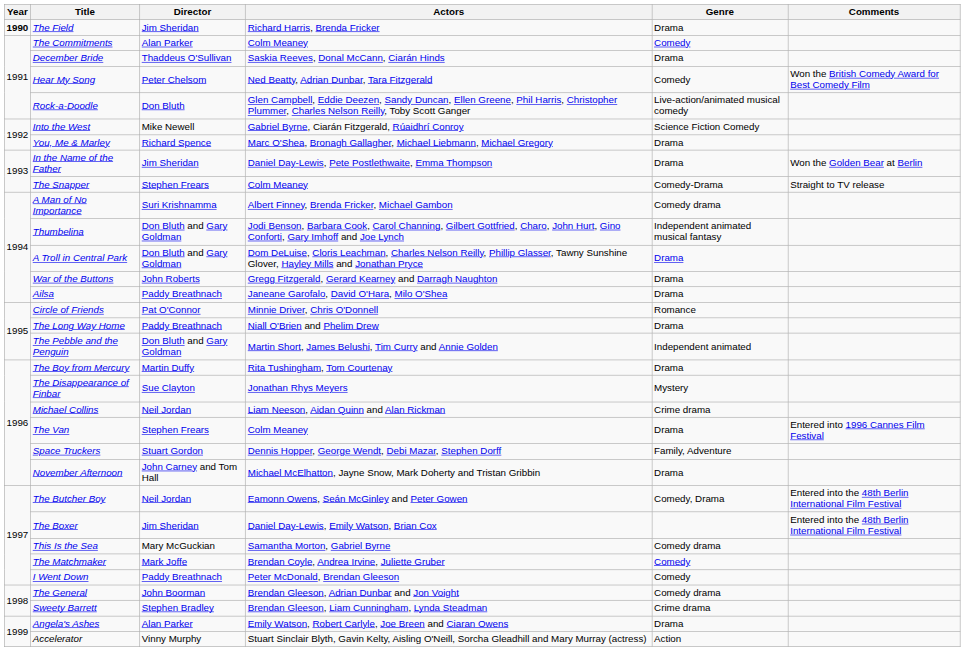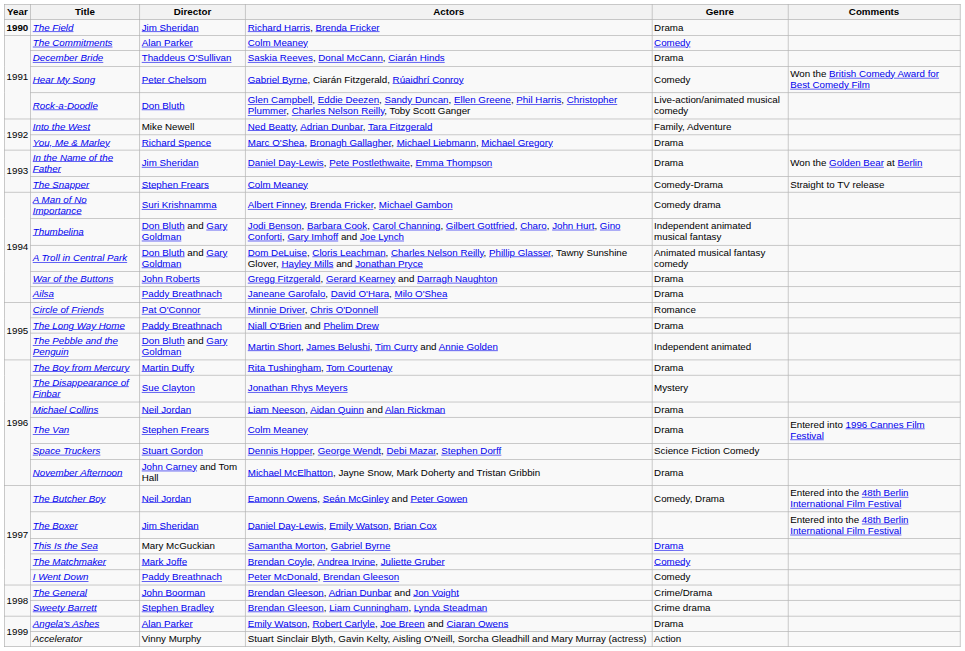 <table class="wikitable">
 <tr>
 <th>Year</th>
 <th>Title</th>
 <th>Director</th>
 <th>Actors</th>
 <th>Genre</th>
 <th>Comments</th>
 </tr>
 <tr>
 <td><strong>1990</strong></td>
 <td><em><a href='#'>The Field</a></em></td>
 <td><a href='#'>Jim Sheridan</a></td>
 <td><a href='#'>Richard Harris</a>, <a href='#'>Brenda Fricker</a></td>
 <td>Drama</td>
 <td></td>
 </tr>
 <tr>
 <td rowspan="4">1991</td>
 <td><em><a href='#'>The Commitments</a></em></td>
 <td><a href='#'>Alan Parker</a></td>
 <td><a href='#'>Colm Meaney</a></td>
 <td><a href='#'>Comedy</a></td>
 <td></td>
 </tr>
 <tr>
 <td><em><a href='#'>December Bride</a></em></td>
 <td><a href='#'>Thaddeus O'Sullivan</a></td>
 <td><a href='#'>Saskia Reeves</a>, <a href='#'>Donal McCann</a>, <a href='#'>Ciarán Hinds</a></td>
 <td>Drama</td>
 <td></td>
 </tr>
 <tr>
 <td><em><a href='#'>Hear My Song</a></em></td>
 <td><a href='#'>Peter Chelsom</a></td>
-<td><a href='#'>Ned Beatty</a>, <a href='#'>Adrian Dunbar</a>, <a href='#'>Tara Fitzgerald</a></td>
+<td><a href='#'>Gabriel Byrne</a>, Ciarán Fitzgerald, <a href='#'>Rúaidhrí Conroy</a></td>
 <td>Comedy</td>
 <td>Won the <a href='#'>British Comedy Award for Best Comedy Film</a></td>
 </tr>
 <tr>
 <td><em><a href='#'>Rock-a-Doodle</a></em></td>
 <td><a href='#'>Don Bluth</a></td>
 <td><a href='#'>Glen Campbell</a>, <a href='#'>Eddie Deezen</a>, <a href='#'>Sandy Duncan</a>, <a href='#'>Ellen Greene</a>, <a href='#'>Phil Harris</a>, <a href='#'>Christopher Plummer</a>, <a href='#'>Charles Nelson Reilly</a>, Toby Scott Ganger</td>
 <td>Live-action/animated musical comedy</td>
 <td></td>
 </tr>
 <tr>
 <td rowspan="2">1992</td>
 <td><em><a href='#'>Into the West</a></em></td>
 <td>Mike Newell</td>
-<td><a href='#'>Gabriel Byrne</a>, Ciarán Fitzgerald, <a href='#'>Rúaidhrí Conroy</a></td>
-<td>Science Fiction Comedy</td>
+<td><a href='#'>Ned Beatty</a>, <a href='#'>Adrian Dunbar</a>, <a href='#'>Tara Fitzgerald</a></td>
+<td>Family, Adventure</td>
 <td></td>
 </tr>
 <tr>
 <td><em><a href='#'>You, Me & Marley</a></em></td>
 <td><a href='#'>Richard Spence</a></td>
 <td><a href='#'>Marc O'Shea</a>, <a href='#'>Bronagh Gallagher</a>, <a href='#'>Michael Liebmann</a>, <a href='#'>Michael Gregory</a></td>
 <td>Drama</td>
 <td></td>
 </tr>
 <tr>
 <td rowspan="2">1993</td>
 <td><em><a href='#'>In the Name of the Father</a></em></td>
 <td><a href='#'>Jim Sheridan</a></td>
 <td><a href='#'>Daniel Day-Lewis</a>, <a href='#'>Pete Postlethwaite</a>, <a href='#'>Emma Thompson</a></td>
 <td>Drama</td>
 <td>Won the <a href='#'>Golden Bear</a> at <a href='#'>Berlin</a></td>
 </tr>
 <tr>
 <td><em><a href='#'>The Snapper</a></em></td>
 <td><a href='#'>Stephen Frears</a></td>
 <td><a href='#'>Colm Meaney</a></td>
 <td>Comedy-Drama</td>
 <td>Straight to TV release</td>
 </tr>
 <tr>
 <td rowspan="5">1994</td>
 <td><em><a href='#'>A Man of No Importance</a></em></td>
 <td><a href='#'>Suri Krishnamma</a></td>
 <td><a href='#'>Albert Finney</a>, <a href='#'>Brenda Fricker</a>, <a href='#'>Michael Gambon</a></td>
 <td>Comedy drama</td>
 <td></td>
 </tr>
 <tr>
 <td><em><a href='#'>Thumbelina</a></em></td>
 <td><a href='#'>Don Bluth</a> and <a href='#'>Gary Goldman</a></td>
 <td><a href='#'>Jodi Benson</a>, <a href='#'>Barbara Cook</a>, <a href='#'>Carol Channing</a>, <a href='#'>Gilbert Gottfried</a>, <a href='#'>Charo</a>, <a href='#'>John Hurt</a>, <a href='#'>Gino Conforti</a>, <a href='#'>Gary Imhoff</a> and <a href='#'>Joe Lynch</a></td>
 <td>Independent animated musical fantasy</td>
 <td></td>
 </tr>
 <tr>
 <td><em><a href='#'>A Troll in Central Park</a></em></td>
 <td><a href='#'>Don Bluth</a> and <a href='#'>Gary Goldman</a></td>
 <td><a href='#'>Dom DeLuise</a>, <a href='#'>Cloris Leachman</a>, <a href='#'>Charles Nelson Reilly</a>, <a href='#'>Phillip Glasser</a>, Tawny Sunshine Glover, <a href='#'>Hayley Mills</a> and <a href='#'>Jonathan Pryce</a></td>
-<td><a href='#'>Drama</a></td>
+<td>Animated musical fantasy comedy</td>
 <td></td>
 </tr>
 <tr>
 <td><em><a href='#'>War of the Buttons</a></em></td>
 <td><a href='#'>John Roberts</a></td>
 <td><a href='#'>Gregg Fitzgerald</a>, <a href='#'>Gerard Kearney</a> and <a href='#'>Darragh Naughton</a></td>
 <td>Drama</td>
 <td></td>
 </tr>
 <tr>
 <td><em><a href='#'>Ailsa</a></em></td>
 <td><a href='#'>Paddy Breathnach</a></td>
 <td><a href='#'>Janeane Garofalo</a>, <a href='#'>David O'Hara</a>, <a href='#'>Milo O'Shea</a></td>
 <td>Drama</td>
 <td></td>
 </tr>
 <tr>
 <td rowspan="3">1995</td>
 <td><em><a href='#'>Circle of Friends</a></em></td>
 <td><a href='#'>Pat O'Connor</a></td>
 <td><a href='#'>Minnie Driver</a>, <a href='#'>Chris O'Donnell</a></td>
 <td>Romance</td>
 <td></td>
 </tr>
 <tr>
 <td><em><a href='#'>The Long Way Home</a></em></td>
 <td><a href='#'>Paddy Breathnach</a></td>
 <td><a href='#'>Niall O'Brien</a> and <a href='#'>Phelim Drew</a></td>
 <td>Drama</td>
 <td></td>
 </tr>
 <tr>
 <td><em><a href='#'>The Pebble and the Penguin</a></em></td>
 <td><a href='#'>Don Bluth</a> and <a href='#'>Gary Goldman</a></td>
 <td><a href='#'>Martin Short</a>, <a href='#'>James Belushi</a>, <a href='#'>Tim Curry</a> and <a href='#'>Annie Golden</a></td>
 <td>Independent animated</td>
 <td></td>
 </tr>
 <tr>
 <td rowspan="6">1996</td>
 <td><em><a href='#'>The Boy from Mercury</a></em></td>
 <td><a href='#'>Martin Duffy</a></td>
 <td><a href='#'>Rita Tushingham</a>, <a href='#'>Tom Courtenay</a></td>
 <td>Drama</td>
 <td></td>
 </tr>
 <tr>
 <td><em><a href='#'>The Disappearance of Finbar</a></em></td>
 <td><a href='#'>Sue Clayton</a></td>
 <td><a href='#'>Jonathan Rhys Meyers</a></td>
 <td>Mystery</td>
 <td></td>
 </tr>
 <tr>
 <td><em><a href='#'>Michael Collins</a></em></td>
 <td><a href='#'>Neil Jordan</a></td>
 <td><a href='#'>Liam Neeson</a>, <a href='#'>Aidan Quinn</a> and <a href='#'>Alan Rickman</a></td>
-<td>Crime drama</td>
+<td>Drama</td>
 <td></td>
 </tr>
 <tr>
 <td><em><a href='#'>The Van</a></em></td>
 <td><a href='#'>Stephen Frears</a></td>
 <td><a href='#'>Colm Meaney</a></td>
 <td>Drama</td>
 <td>Entered into <a href='#'>1996 Cannes Film Festival</a></td>
 </tr>
 <tr>
 <td><em><a href='#'>Space Truckers</a></em></td>
 <td><a href='#'>Stuart Gordon</a></td>
 <td><a href='#'>Dennis Hopper</a>, <a href='#'>George Wendt</a>, <a href='#'>Debi Mazar</a>, <a href='#'>Stephen Dorff</a></td>
-<td>Family, Adventure</td>
+<td>Science Fiction Comedy</td>
 <td></td>
 </tr>
 <tr>
 <td><em><a href='#'>November Afternoon</a></em></td>
 <td><a href='#'>John Carney</a> and Tom Hall</td>
 <td><a href='#'>Michael McElhatton</a>, Jayne Snow, Mark Doherty and Tristan Gribbin</td>
 <td>Drama</td>
 <td></td>
 </tr>
 <tr>
 <td rowspan="5">1997</td>
 <td><em><a href='#'>The Butcher Boy</a></em></td>
 <td><a href='#'>Neil Jordan</a></td>
 <td><a href='#'>Eamonn Owens</a>, <a href='#'>Seán McGinley</a> and <a href='#'>Peter Gowen</a></td>
 <td>Comedy, Drama</td>
 <td>Entered into the <a href='#'>48th Berlin International Film Festival</a></td>
 </tr>
 <tr>
 <td><em><a href='#'>The Boxer</a></em></td>
 <td><a href='#'>Jim Sheridan</a></td>
 <td><a href='#'>Daniel Day-Lewis</a>, <a href='#'>Emily Watson</a>, <a href='#'>Brian Cox</a></td>
 <td></td>
 <td>Entered into the <a href='#'>48th Berlin International Film Festival</a></td>
 </tr>
 <tr>
 <td><em><a href='#'>This Is the Sea</a></em></td>
 <td>Mary McGuckian</td>
 <td><a href='#'>Samantha Morton</a>, <a href='#'>Gabriel Byrne</a></td>
-<td>Comedy drama</td>
+<td><a href='#'>Drama</a></td>
 <td></td>
 </tr>
 <tr>
 <td><em><a href='#'>The Matchmaker</a></em></td>
 <td><a href='#'>Mark Joffe</a></td>
 <td><a href='#'>Brendan Coyle</a>, <a href='#'>Andrea Irvine</a>, <a href='#'>Juliette Gruber</a></td>
 <td><a href='#'>Comedy</a></td>
 <td></td>
 </tr>
 <tr>
 <td><em><a href='#'>I Went Down</a></em></td>
 <td><a href='#'>Paddy Breathnach</a></td>
 <td><a href='#'>Peter McDonald</a>, <a href='#'>Brendan Gleeson</a></td>
 <td>Comedy</td>
 <td></td>
 </tr>
 <tr>
 <td rowspan="2">1998</td>
 <td><em><a href='#'>The General</a></em></td>
 <td><a href='#'>John Boorman</a></td>
 <td><a href='#'>Brendan Gleeson</a>, <a href='#'>Adrian Dunbar</a> and <a href='#'>Jon Voight</a></td>
-<td>Comedy drama</td>
+<td>Crime/Drama</td>
 <td></td>
 </tr>
 <tr>
 <td><em><a href='#'>Sweety Barrett</a></em></td>
 <td><a href='#'>Stephen Bradley</a></td>
 <td><a href='#'>Brendan Gleeson</a>, <a href='#'>Liam Cunningham</a>, <a href='#'>Lynda Steadman</a></td>
 <td>Crime drama</td>
 <td></td>
 </tr>
 <tr>
 <td rowspan="2">1999</td>
 <td><em><a href='#'>Angela's Ashes</a></em></td>
 <td><a href='#'>Alan Parker</a></td>
 <td><a href='#'>Emily Watson</a>, <a href='#'>Robert Carlyle</a>, <a href='#'>Joe Breen</a> and <a href='#'>Ciaran Owens</a></td>
 <td>Drama</td>
 <td></td>
 </tr>
 <tr>
 <td><em>Accelerator</em></td>
 <td>Vinny Murphy</td>
 <td>Stuart Sinclair Blyth, Gavin Kelty, Aisling O'Neill, Sorcha Gleadhill and Mary Murray (actress)</td>
 <td>Action</td>
 <td></td>
 </tr>
 </table>
